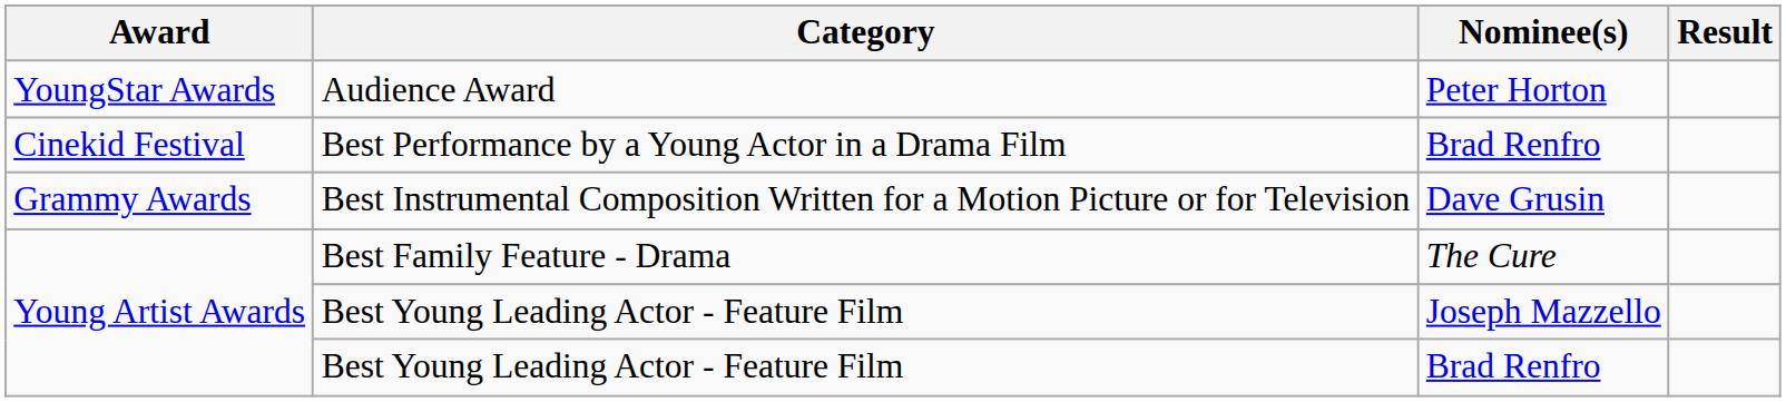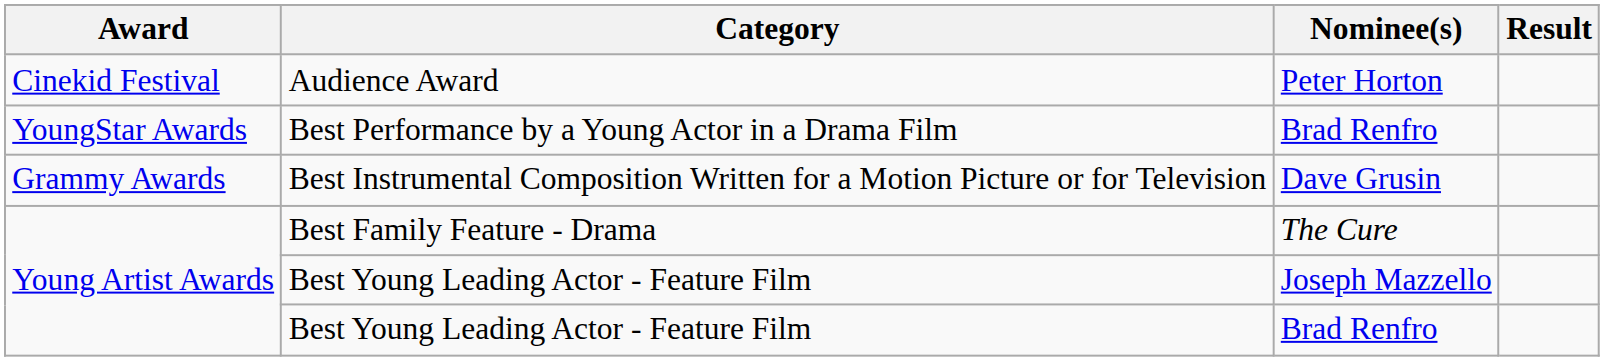 <table class="wikitable sortable">
 <tr>
 <th>Award</th>
 <th>Category</th>
 <th>Nominee(s)</th>
 <th>Result</th>
 </tr>
 <tr>
-<td><a href='#'>YoungStar Awards</a></td>
+<td><a href='#'>Cinekid Festival</a></td>
 <td>Audience Award</td>
 <td><a href='#'>Peter Horton</a></td>
 <td></td>
 </tr>
 <tr>
-<td><a href='#'>Cinekid Festival</a></td>
+<td><a href='#'>YoungStar Awards</a></td>
 <td>Best Performance by a Young Actor in a Drama Film</td>
 <td><a href='#'>Brad Renfro</a></td>
 <td></td>
 </tr>
 <tr>
 <td><a href='#'>Grammy Awards</a></td>
 <td>Best Instrumental Composition Written for a Motion Picture or for Television</td>
 <td><a href='#'>Dave Grusin</a></td>
 <td></td>
 </tr>
 <tr>
 <td rowspan="3"><a href='#'>Young Artist Awards</a></td>
 <td>Best Family Feature - Drama</td>
 <td><em>The Cure</em></td>
 <td></td>
 </tr>
 <tr>
 <td>Best Young Leading Actor - Feature Film</td>
 <td><a href='#'>Joseph Mazzello</a></td>
 <td></td>
 </tr>
 <tr>
 <td>Best Young Leading Actor - Feature Film</td>
 <td><a href='#'>Brad Renfro</a></td>
 <td></td>
 </tr>
 </table>
